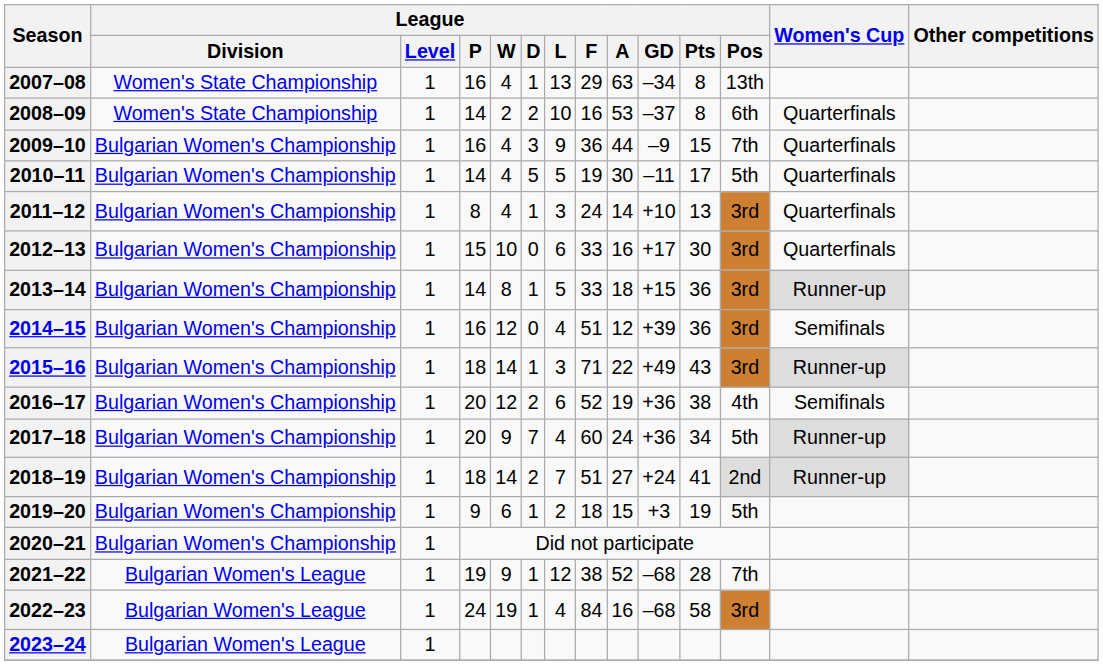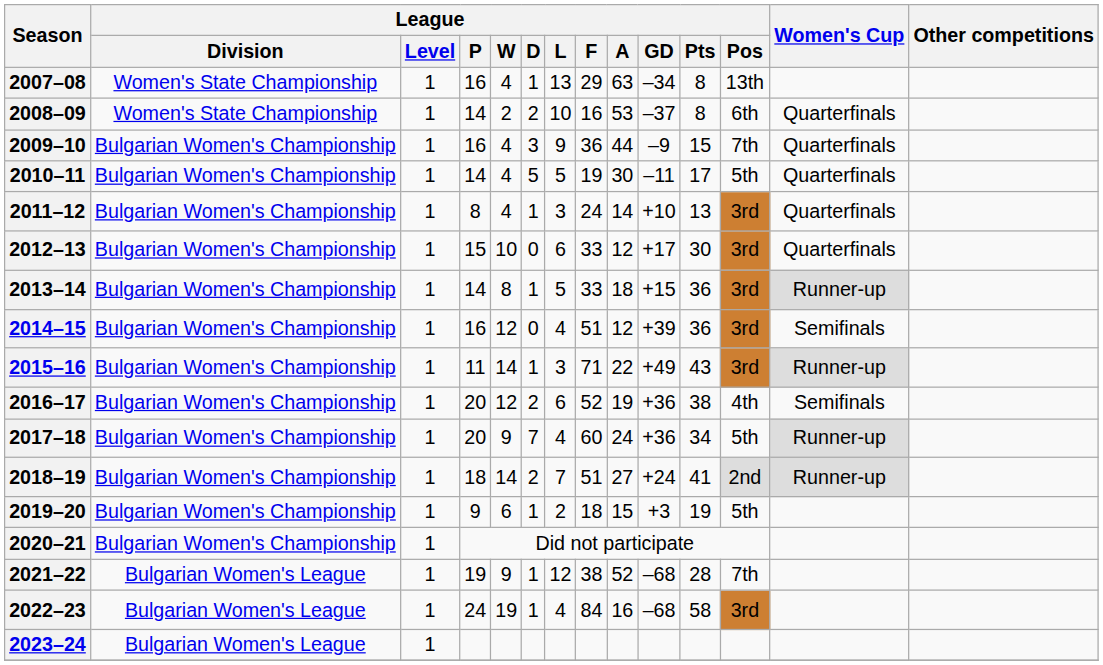 <table class="wikitable plainrowheaders sortable" style="text-align: center">
 <tr>
 <th rowspan=2>Season</th>
 <th colspan=11>League</th>
 <th rowspan=2><a href='#'>Women's Cup</a><br></th>
 <th rowspan=2 colspan=2>Other competitions</th>
 </tr>
 <tr>
 <th scope=col>Division</th>
 <th scope=col><a href='#'>Level</a></th>
 <th scope=col>P</th>
 <th scope=col>W</th>
 <th scope=col>D</th>
 <th scope=col>L</th>
 <th scope=col>F</th>
 <th scope=col>A</th>
 <th scope=col>GD</th>
 <th scope=col>Pts</th>
 <th scope=col data-sort-type="number">Pos</th>
 </tr>
 <tr>
 <th scope=row rowspan=1>2007–08</th>
 <td rowspan=1><a href='#'>Women's State Championship</a></td>
 <td rowspan=1>1</td>
 <td rowspan=1>16</td>
 <td rowspan=1>4</td>
 <td rowspan=1>1</td>
 <td rowspan=1>13</td>
 <td rowspan=1>29</td>
 <td rowspan=1>63</td>
 <td rowspan=1>–34</td>
 <td rowspan=1>8</td>
 <td rowspan=1>13th</td>
 <td rowspan=1></td>
 <td rowspan=1></td>
 </tr>
 <tr>
 <th scope=row rowspan=1>2008–09</th>
 <td rowspan=1><a href='#'>Women's State Championship</a></td>
 <td rowspan=1>1</td>
 <td rowspan=1>14</td>
 <td rowspan=1>2</td>
 <td rowspan=1>2</td>
 <td rowspan=1>10</td>
 <td rowspan=1>16</td>
 <td rowspan=1>53</td>
 <td rowspan=1>–37</td>
 <td rowspan=1>8</td>
 <td rowspan=1>6th</td>
 <td rowspan=1>Quarterfinals</td>
 <td rowspan=1></td>
 </tr>
 <tr>
 <th scope=row rowspan=1>2009–10</th>
 <td rowspan=1><a href='#'>Bulgarian Women's Championship</a></td>
 <td rowspan=1>1</td>
 <td rowspan=1>16</td>
 <td rowspan=1>4</td>
 <td rowspan=1>3</td>
 <td rowspan=1>9</td>
 <td rowspan=1>36</td>
 <td rowspan=1>44</td>
 <td rowspan=1>–9</td>
 <td rowspan=1>15</td>
 <td rowspan=1>7th</td>
 <td rowspan=1>Quarterfinals</td>
 <td rowspan=1></td>
 </tr>
 <tr>
 <th scope=row rowspan=1>2010–11</th>
 <td rowspan=1><a href='#'>Bulgarian Women's Championship</a></td>
 <td rowspan=1>1</td>
 <td rowspan=1>14</td>
 <td rowspan=1>4</td>
 <td rowspan=1>5</td>
 <td rowspan=1>5</td>
 <td rowspan=1>19</td>
 <td rowspan=1>30</td>
 <td rowspan=1>–11</td>
 <td rowspan=1>17</td>
 <td rowspan=1>5th</td>
 <td rowspan=1>Quarterfinals</td>
 <td rowspan=1></td>
 </tr>
 <tr>
 <th scope=row rowspan=1>2011–12</th>
 <td rowspan=1><a href='#'>Bulgarian Women's Championship</a></td>
 <td rowspan=1>1</td>
 <td rowspan=1>8</td>
 <td rowspan=1>4</td>
 <td rowspan=1>1</td>
 <td rowspan=1>3</td>
 <td rowspan=1>24</td>
 <td rowspan=1>14</td>
 <td rowspan=1>+10</td>
 <td rowspan=1>13</td>
 <td style="background-color:#CD7F32;padding:0.4em">3rd</td>
 <td rowspan=1>Quarterfinals</td>
 <td rowspan=1></td>
 </tr>
 <tr>
 <th scope=row rowspan=1>2012–13</th>
 <td rowspan=1><a href='#'>Bulgarian Women's Championship</a></td>
 <td rowspan=1>1</td>
 <td rowspan=1>15</td>
 <td rowspan=1>10</td>
 <td rowspan=1>0</td>
 <td rowspan=1>6</td>
 <td rowspan=1>33</td>
-<td rowspan=1>16</td>
+<td rowspan=1>12</td>
 <td rowspan=1>+17</td>
 <td rowspan=1>30</td>
 <td style="background-color:#CD7F32;padding:0.4em">3rd</td>
 <td rowspan=1>Quarterfinals</td>
 <td rowspan=1></td>
 </tr>
 <tr>
 <th scope=row rowspan=1>2013–14</th>
 <td rowspan=1><a href='#'>Bulgarian Women's Championship</a></td>
 <td rowspan=1>1</td>
 <td rowspan=1>14</td>
 <td rowspan=1>8</td>
 <td rowspan=1>1</td>
 <td rowspan=1>5</td>
 <td rowspan=1>33</td>
 <td rowspan=1>18</td>
 <td rowspan=1>+15</td>
 <td rowspan=1>36</td>
 <td style="background-color:#CD7F32;padding:0.4em">3rd</td>
 <td style="background-color:#DDD;padding:0.4em">Runner-up</td>
 <td rowspan=1></td>
 </tr>
 <tr>
 <th scope=row rowspan=1><a href='#'>2014–15</a></th>
 <td rowspan=1><a href='#'>Bulgarian Women's Championship</a></td>
 <td rowspan=1>1</td>
 <td rowspan=1>16</td>
 <td rowspan=1>12</td>
 <td rowspan=1>0</td>
 <td rowspan=1>4</td>
 <td rowspan=1>51</td>
 <td rowspan=1>12</td>
 <td rowspan=1>+39</td>
 <td rowspan=1>36</td>
 <td style="background-color:#CD7F32;padding:0.4em">3rd</td>
 <td rowspan=1>Semifinals</td>
 <td rowspan=1></td>
 </tr>
 <tr>
 <th scope=row rowspan=1><a href='#'>2015–16</a></th>
 <td rowspan=1><a href='#'>Bulgarian Women's Championship</a></td>
 <td rowspan=1>1</td>
-<td rowspan=1>18</td>
+<td rowspan=1>11</td>
 <td rowspan=1>14</td>
 <td rowspan=1>1</td>
 <td rowspan=1>3</td>
 <td rowspan=1>71</td>
 <td rowspan=1>22</td>
 <td rowspan=1>+49</td>
 <td rowspan=1>43</td>
 <td style="background-color:#CD7F32;padding:0.4em">3rd</td>
 <td style="background-color:#DDD;padding:0.4em">Runner-up</td>
 <td rowspan=1></td>
 </tr>
 <tr>
 <th scope=row rowspan=1>2016–17</th>
 <td rowspan=1><a href='#'>Bulgarian Women's Championship</a></td>
 <td rowspan=1>1</td>
 <td rowspan=1>20</td>
 <td rowspan=1>12</td>
 <td rowspan=1>2</td>
 <td rowspan=1>6</td>
 <td rowspan=1>52</td>
 <td rowspan=1>19</td>
 <td rowspan=1>+36</td>
 <td rowspan=1>38</td>
 <td rowspan=1>4th</td>
 <td rowspan=1>Semifinals</td>
 <td rowspan=1></td>
 </tr>
 <tr>
 <th scope=row rowspan=1>2017–18</th>
 <td rowspan=1><a href='#'>Bulgarian Women's Championship</a></td>
 <td rowspan=1>1</td>
 <td rowspan=1>20</td>
 <td rowspan=1>9</td>
 <td rowspan=1>7</td>
 <td rowspan=1>4</td>
 <td rowspan=1>60</td>
 <td rowspan=1>24</td>
 <td rowspan=1>+36</td>
 <td rowspan=1>34</td>
 <td rowspan=1>5th</td>
 <td style="background-color:#DDD;padding:0.4em">Runner-up</td>
 <td rowspan=1></td>
 </tr>
 <tr>
 <th scope=row rowspan=1>2018–19</th>
 <td rowspan=1><a href='#'>Bulgarian Women's Championship</a></td>
 <td rowspan=1>1</td>
 <td rowspan=1>18</td>
 <td rowspan=1>14</td>
 <td rowspan=1>2</td>
 <td rowspan=1>7</td>
 <td rowspan=1>51</td>
 <td rowspan=1>27</td>
 <td rowspan=1>+24</td>
 <td rowspan=1>41</td>
 <td style="background-color:#DDD;padding:0.4em">2nd</td>
 <td style="background-color:#DDD;padding:0.4em">Runner-up</td>
 <td rowspan=1></td>
 </tr>
 <tr>
 <th scope=row rowspan=1>2019–20</th>
 <td rowspan=1><a href='#'>Bulgarian Women's Championship</a></td>
 <td rowspan=1>1</td>
 <td rowspan=1>9</td>
 <td rowspan=1>6</td>
 <td rowspan=1>1</td>
 <td rowspan=1>2</td>
 <td rowspan=1>18</td>
 <td rowspan=1>15</td>
 <td rowspan=1>+3</td>
 <td rowspan=1>19</td>
 <td rowspan=1>5th</td>
 <td rowspan=1></td>
 <td rowspan=1></td>
 </tr>
 <tr>
 <th scope=row rowspan=1>2020–21</th>
 <td rowspan=1><a href='#'>Bulgarian Women's Championship</a></td>
 <td rowspan=1>1</td>
 <td colspan=9>Did not participate</td>
 <td rowspan=1></td>
 <td rowspan=1></td>
 </tr>
 <tr>
 <th scope=row rowspan=1>2021–22</th>
 <td rowspan=1><a href='#'>Bulgarian Women's League</a></td>
 <td rowspan=1>1</td>
 <td rowspan=1>19</td>
 <td rowspan=1>9</td>
 <td rowspan=1>1</td>
 <td rowspan=1>12</td>
 <td rowspan=1>38</td>
 <td rowspan=1>52</td>
 <td rowspan=1>–68</td>
 <td rowspan=1>28</td>
 <td rowspan=1>7th</td>
 <td rowspan=1></td>
 <td rowspan=1></td>
 </tr>
 <tr>
 <th scope=row rowspan=1>2022–23</th>
 <td rowspan=1><a href='#'>Bulgarian Women's League</a></td>
 <td rowspan=1>1</td>
 <td rowspan=1>24</td>
 <td rowspan=1>19</td>
 <td rowspan=1>1</td>
 <td rowspan=1>4</td>
 <td rowspan=1>84</td>
 <td rowspan=1>16</td>
 <td rowspan=1>–68</td>
 <td rowspan=1>58</td>
 <td style="background-color:#CD7F32;padding:0.4em">3rd</td>
 <td rowspan=1></td>
 <td rowspan=1></td>
 </tr>
 <tr>
 <th scope=row rowspan=1><a href='#'>2023–24</a></th>
 <td rowspan=1><a href='#'>Bulgarian Women's League</a></td>
 <td rowspan=1>1</td>
 <td rowspan=1></td>
 <td rowspan=1></td>
 <td rowspan=1></td>
 <td rowspan=1></td>
 <td rowspan=1></td>
 <td rowspan=1></td>
 <td rowspan=1></td>
 <td rowspan=1></td>
 <td rowspan=1></td>
 <td rowspan=1></td>
 <td rowspan=1></td>
 </tr>
 <tr>
 </tr>
 </table>
